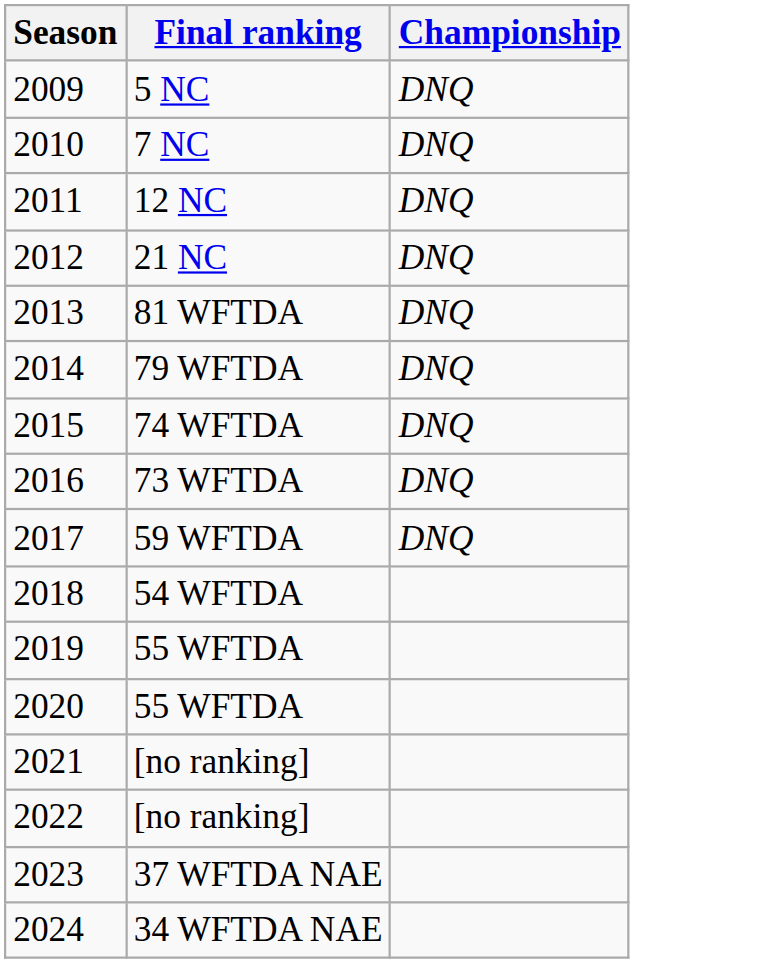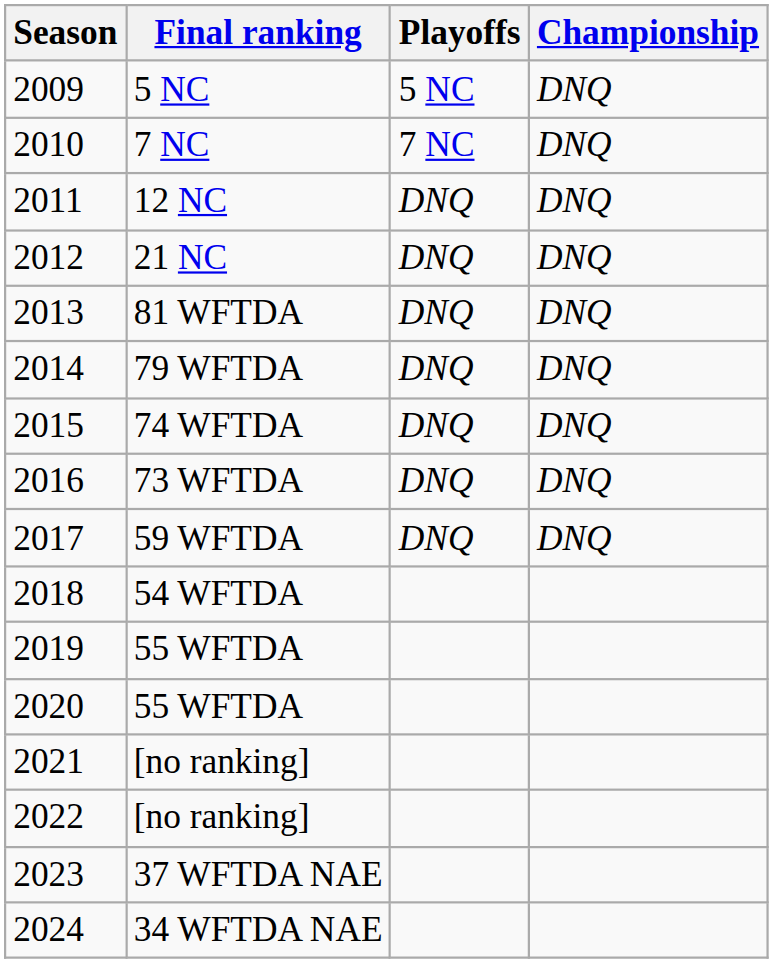 <table class="wikitable sortable">
 <tr>
 <th>Season</th>
 <th><a href='#'>Final ranking</a></th>
+<th>Playoffs</th>
 <th><a href='#'>Championship</a></th>
 </tr>
 <tr>
 <td>2009</td>
 <td>5 <a href='#'>NC</a></td>
+<td>5 <a href='#'>NC</a></td>
 <td><em>DNQ</em></td>
 </tr>
 <tr>
 <td>2010</td>
+<td>7 <a href='#'>NC</a></td>
 <td>7 <a href='#'>NC</a></td>
 <td><em>DNQ</em></td>
 </tr>
 <tr>
 <td>2011</td>
 <td>12 <a href='#'>NC</a></td>
 <td><em>DNQ</em></td>
+<td><em>DNQ</em></td>
 </tr>
 <tr>
 <td>2012</td>
 <td>21 <a href='#'>NC</a></td>
+<td><em>DNQ</em></td>
 <td><em>DNQ</em></td>
 </tr>
 <tr>
 <td>2013</td>
 <td>81 WFTDA</td>
 <td><em>DNQ</em></td>
+<td><em>DNQ</em></td>
 </tr>
 <tr>
 <td>2014</td>
 <td>79 WFTDA</td>
+<td><em>DNQ</em></td>
 <td><em>DNQ</em></td>
 </tr>
 <tr>
 <td>2015</td>
 <td>74 WFTDA</td>
 <td><em>DNQ</em></td>
+<td><em>DNQ</em></td>
 </tr>
 <tr>
 <td>2016</td>
 <td>73 WFTDA</td>
+<td><em>DNQ</em></td>
 <td><em>DNQ</em></td>
 </tr>
 <tr>
 <td>2017</td>
 <td>59 WFTDA</td>
 <td><em>DNQ</em></td>
+<td><em>DNQ</em></td>
 </tr>
 <tr>
 <td>2018</td>
 <td>54 WFTDA</td>
+<td></td>
 <td></td>
 </tr>
 <tr>
 <td>2019</td>
 <td>55 WFTDA</td>
 <td></td>
+<td></td>
 </tr>
 <tr>
 <td>2020</td>
 <td>55 WFTDA</td>
+<td></td>
 <td></td>
 </tr>
 <tr>
 <td>2021</td>
 <td>[no ranking]</td>
 <td></td>
+<td></td>
 </tr>
 <tr>
 <td>2022</td>
 <td>[no ranking]</td>
+<td></td>
 <td></td>
 </tr>
 <tr>
 <td>2023</td>
 <td>37 WFTDA NAE</td>
 <td></td>
+<td></td>
 </tr>
 <tr>
 <td>2024</td>
 <td>34 WFTDA NAE</td>
 <td></td>
+<td></td>
 </tr>
 </table>
